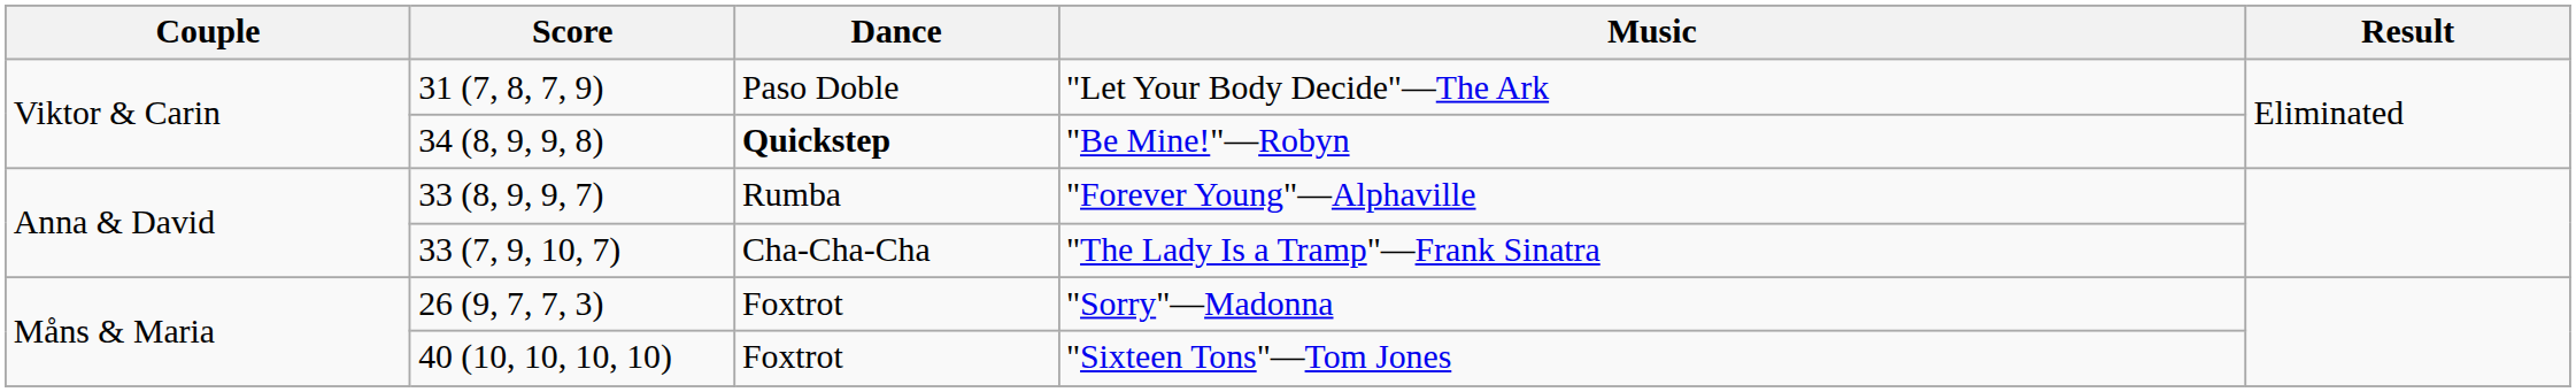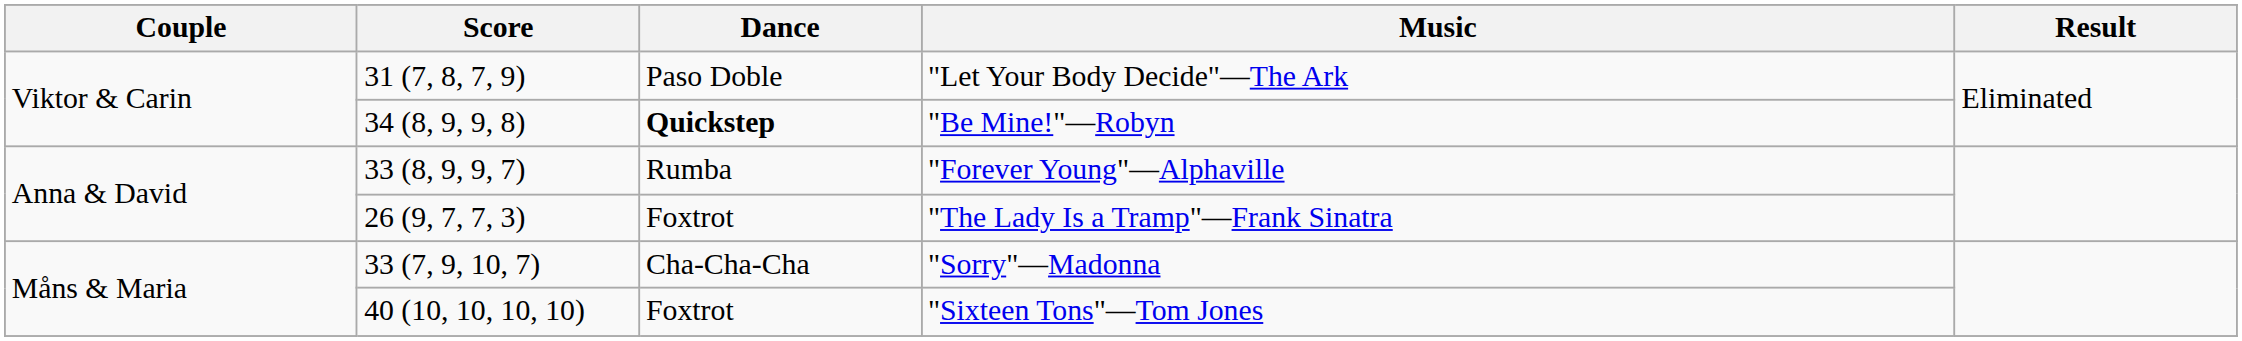 <table class="wikitable sortable" style="width:95%; white-space:nowrap">
 <tr>
 <th style="width:15%">Couple</th>
 <th style="width:12%">Score</th>
 <th style="width:12%">Dance</th>
 <th style="width:44%">Music</th>
 <th style="width:12%">Result</th>
 </tr>
 <tr>
 <td rowspan=2>Viktor & Carin</td>
 <td>31 (7, 8, 7, 9)</td>
 <td>Paso Doble</td>
 <td>"Let Your Body Decide"—<a href='#'>The Ark</a></td>
 <td rowspan=2>Eliminated</td>
 </tr>
 <tr>
 <td>34 (8, 9, 9, 8)</td>
 <td><strong>Quickstep</strong></td>
 <td>"<a href='#'>Be Mine!</a>"—<a href='#'>Robyn</a></td>
 </tr>
 <tr>
 <td rowspan=2>Anna & David</td>
 <td>33 (8, 9, 9, 7)</td>
 <td>Rumba</td>
 <td>"<a href='#'>Forever Young</a>"—<a href='#'>Alphaville</a></td>
 <td rowspan=2></td>
 </tr>
 <tr>
-<td>33 (7, 9, 10, 7)</td>
-<td>Cha-Cha-Cha</td>
+<td>26 (9, 7, 7, 3)</td>
+<td>Foxtrot</td>
 <td>"<a href='#'>The Lady Is a Tramp</a>"—<a href='#'>Frank Sinatra</a></td>
 </tr>
 <tr>
 <td rowspan=2>Måns & Maria</td>
-<td>26 (9, 7, 7, 3)</td>
-<td>Foxtrot</td>
+<td>33 (7, 9, 10, 7)</td>
+<td>Cha-Cha-Cha</td>
 <td>"<a href='#'>Sorry</a>"—<a href='#'>Madonna</a></td>
 <td rowspan=2></td>
 </tr>
 <tr>
 <td>40 (10, 10, 10, 10)</td>
 <td>Foxtrot</td>
 <td>"<a href='#'>Sixteen Tons</a>"—<a href='#'>Tom Jones</a></td>
 </tr>
 </table>
